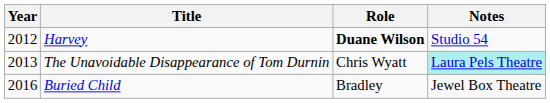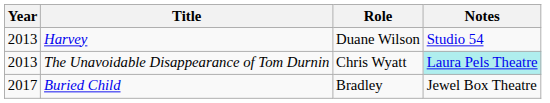 <table class="wikitable">
 <tr>
 <th>Year</th>
 <th>Title</th>
 <th>Role</th>
 <th>Notes</th>
 </tr>
 <tr>
-<td>2012</td>
+<td>2013</td>
 <td><em><a href='#'>Harvey</a></em></td>
-<td><strong>Duane Wilson</strong></td>
+<td>Duane Wilson</td>
 <td><a href='#'>Studio 54</a></td>
 </tr>
 <tr>
 <td>2013</td>
 <td><em>The Unavoidable Disappearance of Tom Durnin</em></td>
 <td>Chris Wyatt</td>
 <td style="background: paleturquoise;"><a href='#'>Laura Pels Theatre</a></td>
 </tr>
 <tr>
-<td>2016</td>
+<td>2017</td>
 <td><em><a href='#'>Buried Child</a></em></td>
 <td>Bradley</td>
 <td>Jewel Box Theatre</td>
 </tr>
 </table>
